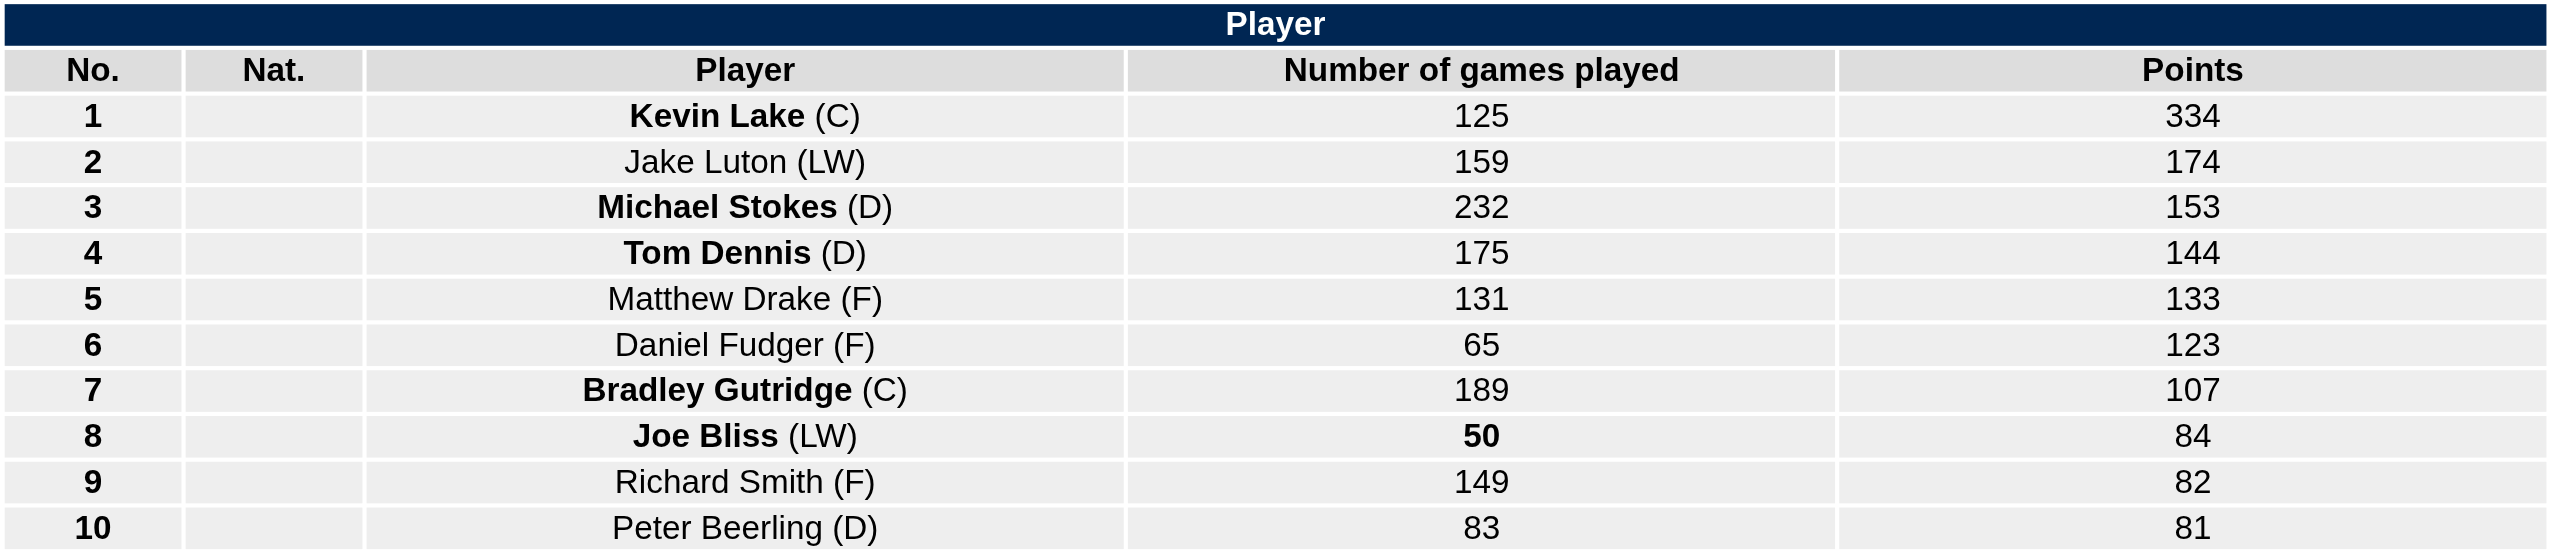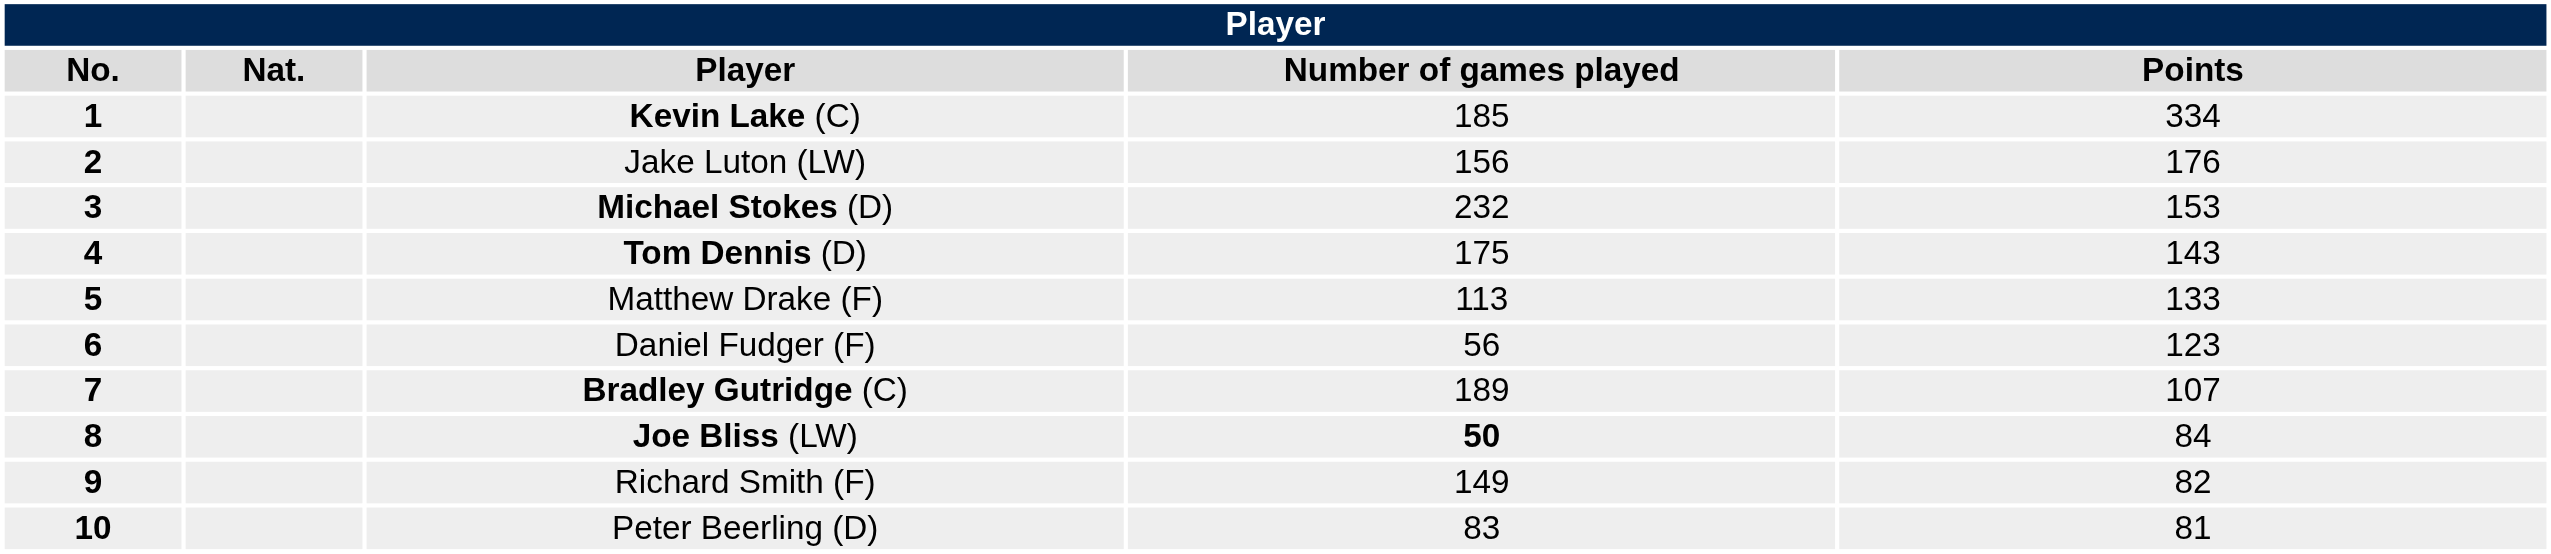 <table class="toccolours"  style="width:97%; clear:both; margin:1.5em auto; text-align:center;">
 <tr>
 <th colspan="11" style="background:#002653; color:#FFFFFF;">Player</th>
 </tr>
 <tr style="background:#ddd;">
 <th width=7%>No.</th>
 <th width=7%>Nat.</th>
 <th width=30%>Player</th>
 <th width=28%>Number of games played</th>
 <th width=28%>Points</th>
 </tr>
 <tr style="background:#eee;">
 <td><strong>1</strong></td>
 <td></td>
 <td align=center><strong>Kevin Lake</strong> (C)</td>
-<td align=center>125</td>
+<td align=center>185</td>
 <td align=center>334</td>
 </tr>
 <tr style="background:#eee;">
 <td><strong>2</strong></td>
 <td></td>
 <td align=center>Jake Luton (LW)</td>
-<td align=center>159</td>
-<td align=center>174</td>
+<td align=center>156</td>
+<td align=center>176</td>
 </tr>
 <tr style="background:#eee;">
 <td><strong>3</strong></td>
 <td></td>
 <td align=center><strong>Michael Stokes</strong> (D)</td>
 <td align=center>232</td>
 <td align=center>153</td>
 </tr>
 <tr style="background:#eee;">
 <td><strong>4</strong></td>
 <td></td>
 <td align=center><strong>Tom Dennis</strong> (D)</td>
 <td align=center>175</td>
-<td align=center>144</td>
+<td align=center>143</td>
 </tr>
 <tr style="background:#eee;">
 <td><strong>5</strong></td>
 <td></td>
 <td align=center>Matthew Drake (F)</td>
-<td align=center>131</td>
+<td align=center>113</td>
 <td align=center>133</td>
 </tr>
 <tr style="background:#eee;">
 <td><strong>6</strong></td>
 <td></td>
 <td align=center>Daniel Fudger (F)</td>
-<td align=center>65</td>
+<td align=center>56</td>
 <td align=center>123</td>
 </tr>
 <tr style="background:#eee;">
 <td><strong>7</strong></td>
 <td></td>
 <td align=center><strong>Bradley Gutridge</strong> (C)</td>
 <td align=center>189</td>
 <td align=center>107</td>
 </tr>
 <tr style="background:#eee;">
 <td><strong>8</strong></td>
 <td></td>
 <td align=center><strong>Joe Bliss</strong> (LW)</td>
 <td align=center><strong>50</strong></td>
 <td align=center>84</td>
 </tr>
 <tr style="background:#eee;">
 <td><strong>9</strong></td>
 <td></td>
 <td align=center>Richard Smith (F)</td>
 <td align=center>149</td>
 <td align=center>82</td>
 </tr>
 <tr style="background:#eee;">
 <td><strong>10</strong></td>
 <td></td>
 <td align=center>Peter Beerling (D)</td>
 <td align=center>83</td>
 <td align=center>81</td>
 </tr>
 <tr style="background:#eee;">
 </tr>
 </table>
